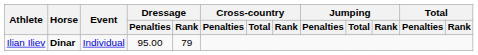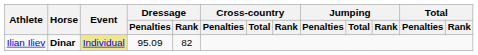 <table class=wikitable style="font-size:90%">
 <tr>
 <th rowspan="2">Athlete</th>
 <th rowspan="2">Horse</th>
 <th rowspan="2">Event</th>
 <th colspan="2">Dressage</th>
 <th colspan="3">Cross-country</th>
 <th colspan="3">Jumping</th>
 <th colspan="2">Total</th>
 </tr>
 <tr style="font-size:95%">
 <th>Penalties</th>
 <th>Rank</th>
 <th>Penalties</th>
 <th>Total</th>
 <th>Rank</th>
 <th>Penalties</th>
 <th>Total</th>
 <th>Rank</th>
 <th>Penalties</th>
 <th>Rank</th>
 </tr>
 <tr align=center>
 <td align=left><a href='#'>Ilian Iliev</a></td>
 <td align=left><strong>Dinar</strong></td>
-<td align=left><a href='#'>Individual</a></td>
-<td>95.00</td>
-<td>79</td>
+<td align=left style="background: khaki;"><a href='#'>Individual</a></td>
+<td>95.09</td>
+<td>82</td>
 <td colspan=8></td>
 </tr>
 </table>
